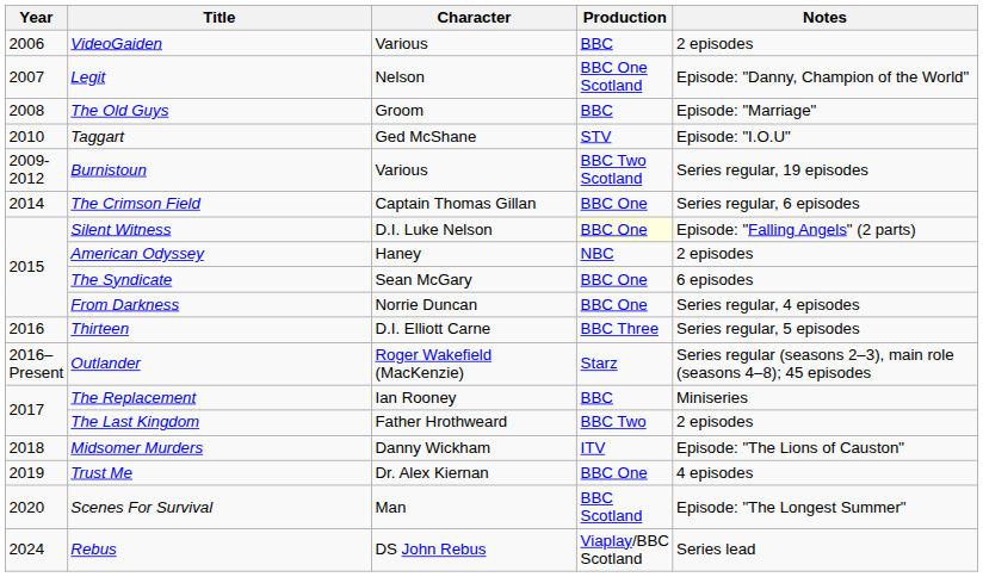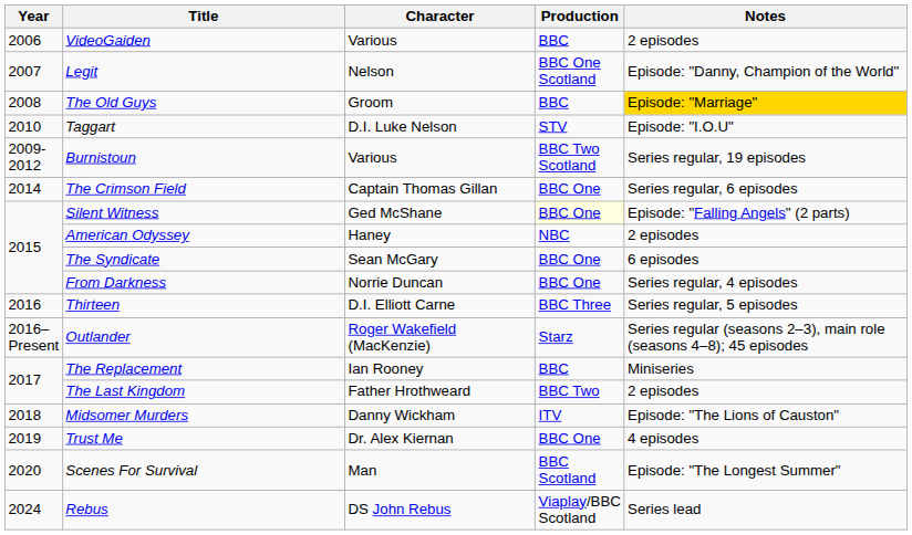 <table class="wikitable">
 <tr>
 <th scope="col" width="40">Year</th>
 <th scope="col" width="300">Title</th>
 <th scope="col" width="200">Character</th>
 <th scope="col" width="80">Production</th>
 <th scope="col" width="300">Notes</th>
 </tr>
 <tr>
 <td>2006</td>
 <td><em><a href='#'>VideoGaiden</a></em></td>
 <td>Various</td>
 <td><a href='#'>BBC</a></td>
 <td>2 episodes</td>
 </tr>
 <tr>
 <td>2007</td>
 <td><a href='#'><em>Legit</em></a></td>
 <td>Nelson</td>
 <td><a href='#'>BBC One Scotland</a></td>
 <td>Episode:  "Danny, Champion of the World"</td>
 </tr>
 <tr>
 <td>2008</td>
 <td><em><a href='#'>The Old Guys</a></em></td>
 <td>Groom</td>
 <td><a href='#'>BBC</a></td>
-<td>Episode: "Marriage"</td>
+<td style="background: gold;">Episode: "Marriage"</td>
 </tr>
 <tr>
 <td>2010</td>
 <td><em>Taggart</em></td>
-<td>Ged McShane</td>
+<td>D.I. Luke Nelson</td>
 <td><a href='#'>STV</a></td>
 <td>Episode: "I.O.U"</td>
 </tr>
 <tr>
 <td>2009-2012</td>
 <td><em><a href='#'>Burnistoun</a></em></td>
 <td>Various</td>
 <td><a href='#'>BBC Two Scotland</a></td>
 <td>Series regular, 19 episodes</td>
 </tr>
 <tr>
 <td>2014</td>
 <td><em><a href='#'>The Crimson Field</a></em></td>
 <td>Captain Thomas Gillan</td>
 <td><a href='#'>BBC One</a></td>
 <td>Series regular, 6 episodes</td>
 </tr>
 <tr>
 <td rowspan="4">2015</td>
 <td><em><a href='#'>Silent Witness</a></em></td>
-<td>D.I. Luke Nelson</td>
+<td>Ged McShane</td>
 <td style="background: lightyellow;"><a href='#'>BBC One</a></td>
 <td>Episode: "<a href='#'>Falling Angels</a>" (2 parts)</td>
 </tr>
 <tr>
 <td><em><a href='#'>American Odyssey</a></em></td>
 <td>Haney</td>
 <td><a href='#'>NBC</a></td>
 <td>2 episodes</td>
 </tr>
 <tr>
 <td><em><a href='#'>The Syndicate</a></em></td>
 <td>Sean McGary</td>
 <td><a href='#'>BBC One</a></td>
 <td>6 episodes</td>
 </tr>
 <tr>
 <td><em><a href='#'>From Darkness</a></em></td>
 <td>Norrie Duncan</td>
 <td><a href='#'>BBC One</a></td>
 <td>Series regular, 4 episodes</td>
 </tr>
 <tr>
 <td>2016</td>
 <td><em><a href='#'>Thirteen</a></em></td>
 <td>D.I. Elliott Carne</td>
 <td><a href='#'>BBC Three</a></td>
 <td>Series regular, 5 episodes</td>
 </tr>
 <tr>
 <td>2016–Present</td>
 <td><em><a href='#'>Outlander</a></em></td>
 <td><a href='#'>Roger Wakefield</a> (MacKenzie)</td>
 <td><a href='#'>Starz</a></td>
 <td>Series regular (seasons 2–3), main role (seasons 4–8); 45 episodes</td>
 </tr>
 <tr>
 <td rowspan="2">2017</td>
 <td><em><a href='#'>The Replacement</a></em></td>
 <td>Ian Rooney</td>
 <td><a href='#'>BBC</a></td>
 <td>Miniseries</td>
 </tr>
 <tr>
 <td><em><a href='#'>The Last Kingdom</a></em></td>
 <td>Father Hrothweard</td>
 <td><a href='#'>BBC Two</a></td>
 <td>2 episodes</td>
 </tr>
 <tr>
 <td>2018</td>
 <td><em><a href='#'>Midsomer Murders</a></em></td>
 <td>Danny Wickham</td>
 <td><a href='#'>ITV</a></td>
 <td>Episode: "The Lions of Causton"</td>
 </tr>
 <tr>
 <td>2019</td>
 <td><em><a href='#'>Trust Me</a></em></td>
 <td>Dr. Alex Kiernan</td>
 <td><a href='#'>BBC One</a></td>
 <td>4 episodes</td>
 </tr>
 <tr>
 <td>2020</td>
 <td><em>Scenes For Survival</em></td>
 <td>Man</td>
 <td><a href='#'>BBC Scotland</a></td>
 <td>Episode: "The Longest Summer"</td>
 </tr>
 <tr>
 <td>2024</td>
 <td><em><a href='#'>Rebus</a></em></td>
 <td>DS <a href='#'>John Rebus</a></td>
 <td><a href='#'>Viaplay</a>/BBC Scotland</td>
 <td>Series lead</td>
 </tr>
 </table>
